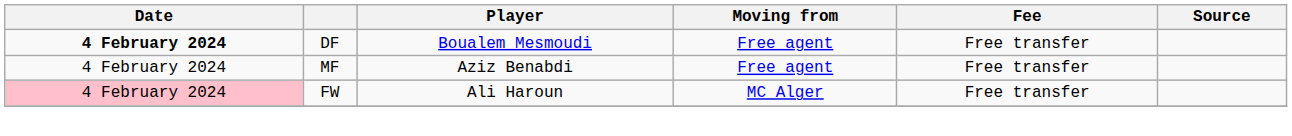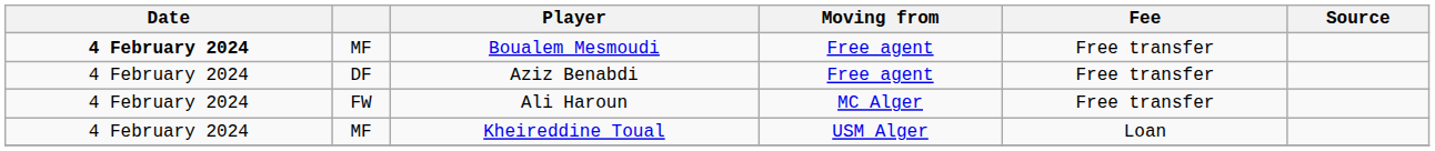 <table class="wikitable sortable" style="width:70%; text-align:center; font-size:85%; text-align:centre;">
 <tr>
 <th>Date</th>
 <th></th>
 <th>Player</th>
 <th>Moving from</th>
 <th>Fee</th>
 <th>Source</th>
 </tr>
 <tr>
 <td><strong>4 February 2024</strong></td>
-<td>DF</td>
+<td>MF</td>
 <td> <a href='#'>Boualem Mesmoudi</a></td>
 <td><a href='#'>Free agent</a></td>
 <td>Free transfer</td>
 <td></td>
 </tr>
 <tr>
 <td>4 February 2024</td>
-<td>MF</td>
+<td>DF</td>
 <td> Aziz Benabdi</td>
 <td><a href='#'>Free agent</a></td>
 <td>Free transfer</td>
 <td></td>
 </tr>
 <tr>
-<td style="background: pink;">4 February 2024</td>
+<td>4 February 2024</td>
 <td>FW</td>
 <td> Ali Haroun</td>
 <td><a href='#'>MC Alger</a></td>
 <td>Free transfer</td>
 <td></td>
 </tr>
 <tr>
+<td>4 February 2024</td>
+<td>MF</td>
+<td> <a href='#'>Kheireddine Toual</a></td>
+<td><a href='#'>USM Alger</a></td>
+<td>Loan</td>
+<td></td>
+</tr>
+<tr>
 </tr>
 </table>
